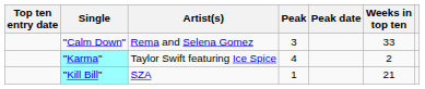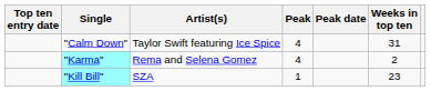 <table class="wikitable sortable">
 <tr>
 <th>Top ten<br>entry date</th>
 <th>Single</th>
 <th>Artist(s)</th>
 <th data-sort-type="number">Peak</th>
 <th>Peak date</th>
 <th data-sort-type="number">Weeks in<br>top ten</th>
 <th></th>
 </tr>
 <tr>
 <td></td>
 <td>"<a href='#'>Calm Down</a>"</td>
-<td><a href='#'>Rema</a> and <a href='#'>Selena Gomez</a></td>
-<td style="text-align:center;">3</td>
+<td>Taylor Swift featuring <a href='#'>Ice Spice</a></td>
+<td style="text-align:center;">4</td>
 <td></td>
-<td style="text-align:center;">33</td>
+<td style="text-align:center;">31</td>
 <td style="text-align:center;"> </td>
 </tr>
 <tr>
 <td></td>
 <td style= "background:#9ff;">"<a href='#'>Karma</a>" </td>
-<td>Taylor Swift featuring <a href='#'>Ice Spice</a></td>
+<td><a href='#'>Rema</a> and <a href='#'>Selena Gomez</a></td>
 <td style="text-align:center;">4</td>
 <td></td>
 <td style="text-align:center;">2</td>
 <td style="text-align:center;"> </td>
 </tr>
 <tr>
 <td></td>
 <td style= "background:#9ff;">"<a href='#'>Kill Bill</a>" </td>
 <td><a href='#'>SZA</a></td>
 <td style="text-align:center;">1</td>
 <td></td>
-<td style="text-align:center;">21</td>
+<td style="text-align:center;">23</td>
 <td style="text-align:center;"> </td>
 </tr>
 </table>
